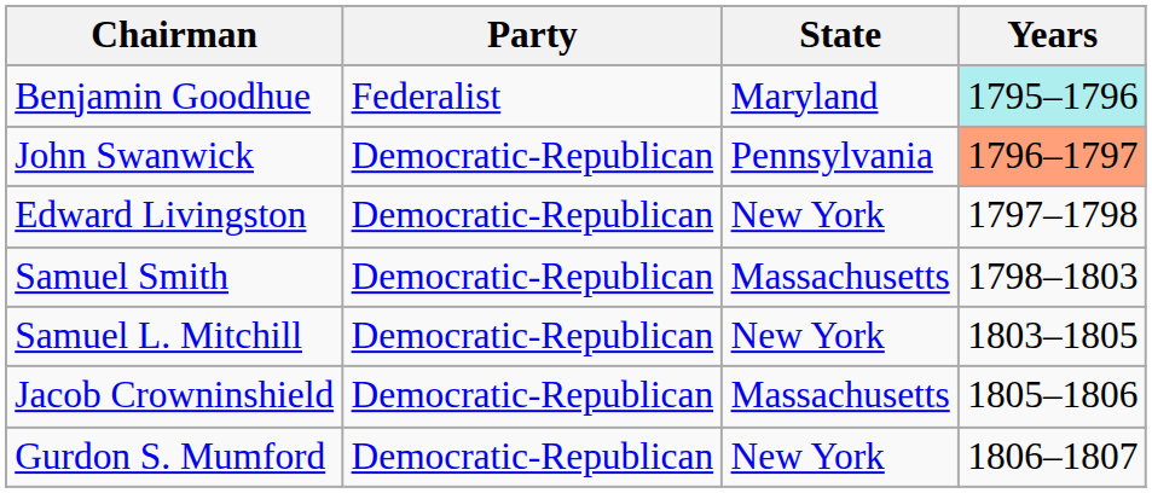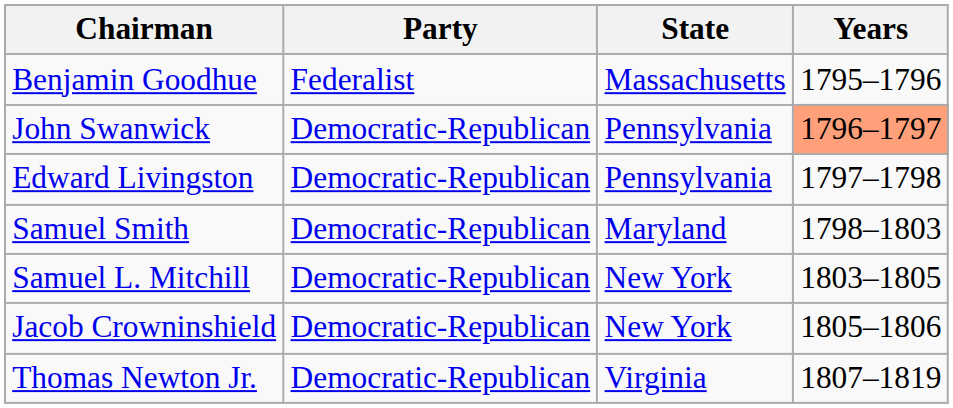 <table class=wikitable>
 <tr>
 <th>Chairman</th>
 <th>Party</th>
 <th>State</th>
 <th>Years</th>
 </tr>
 <tr>
 <td><a href='#'>Benjamin Goodhue</a></td>
 <td><a href='#'>Federalist</a></td>
-<td><a href='#'>Maryland</a></td>
-<td style="background: paleturquoise;">1795–1796</td>
+<td><a href='#'>Massachusetts</a></td>
+<td>1795–1796</td>
 </tr>
 <tr>
 <td><a href='#'>John Swanwick</a></td>
 <td><a href='#'>Democratic-Republican</a></td>
 <td><a href='#'>Pennsylvania</a></td>
 <td style="background: lightsalmon;">1796–1797</td>
 </tr>
 <tr>
 <td><a href='#'>Edward Livingston</a></td>
 <td><a href='#'>Democratic-Republican</a></td>
-<td><a href='#'>New York</a></td>
+<td><a href='#'>Pennsylvania</a></td>
 <td>1797–1798</td>
 </tr>
 <tr>
 <td><a href='#'>Samuel Smith</a></td>
 <td><a href='#'>Democratic-Republican</a></td>
-<td><a href='#'>Massachusetts</a></td>
+<td><a href='#'>Maryland</a></td>
 <td>1798–1803</td>
 </tr>
 <tr>
 <td><a href='#'>Samuel L. Mitchill</a></td>
 <td><a href='#'>Democratic-Republican</a></td>
 <td><a href='#'>New York</a></td>
 <td>1803–1805</td>
 </tr>
 <tr>
 <td><a href='#'>Jacob Crowninshield</a></td>
 <td><a href='#'>Democratic-Republican</a></td>
-<td><a href='#'>Massachusetts</a></td>
+<td><a href='#'>New York</a></td>
 <td>1805–1806</td>
 </tr>
 <tr>
-<td><a href='#'>Gurdon S. Mumford</a></td>
+<td><a href='#'>Thomas Newton Jr.</a></td>
 <td><a href='#'>Democratic-Republican</a></td>
-<td><a href='#'>New York</a></td>
-<td>1806–1807</td>
+<td><a href='#'>Virginia</a></td>
+<td>1807–1819</td>
 </tr>
 </table>
